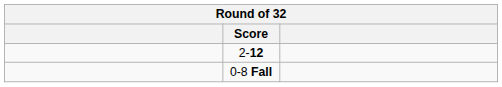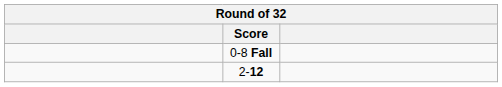 <table class="wikitable" style="text-align: center; font-size:90% ">
 <tr>
 <th colspan=3>Round of 32</th>
 </tr>
 <tr>
 <th align="right" width="250"></th>
 <th width="60">Score</th>
 <th align="left" width="250"></th>
 </tr>
 <tr>
 <td align=left></td>
-<td align=center>2-<strong>12</strong></td>
+<td align=center>0-8 <strong>Fall</strong></td>
 <td align=left><strong></strong></td>
 </tr>
 <tr>
 <td align=left></td>
-<td align=center>0-8 <strong>Fall</strong></td>
+<td align=center>2-<strong>12</strong></td>
 <td align=left><strong></strong></td>
 </tr>
 </table>
